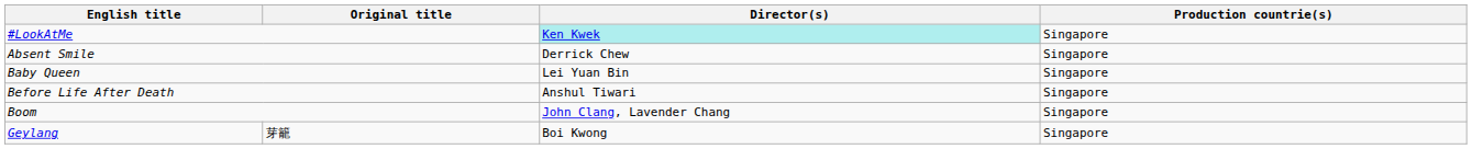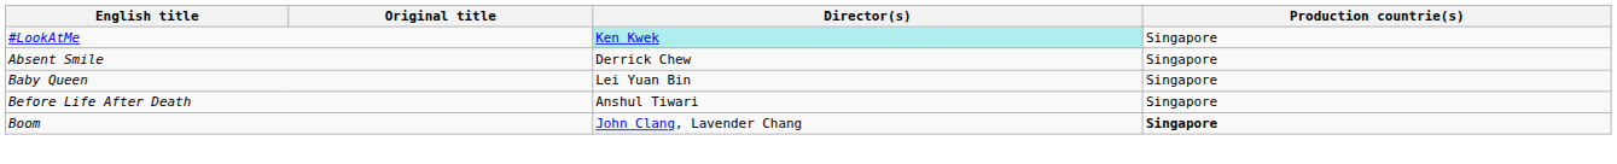 <table class="sortable wikitable" style="width:100%; margin-bottom:4px">
 <tr>
 <th scope="col">English title</th>
 <th scope="col">Original title</th>
 <th scope="col">Director(s)</th>
 <th scope="col">Production countrie(s)</th>
 </tr>
 <tr>
 <td colspan="2"><em><a href='#'>#LookAtMe</a></em></td>
 <td style="background: paleturquoise;"><a href='#'>Ken Kwek</a></td>
 <td>Singapore</td>
 </tr>
 <tr>
 <td colspan="2"><em>Absent Smile</em></td>
 <td>Derrick Chew</td>
 <td>Singapore</td>
 </tr>
 <tr>
 <td colspan="2"><em>Baby Queen</em></td>
 <td>Lei Yuan Bin</td>
 <td>Singapore</td>
 </tr>
 <tr>
 <td colspan="2"><em>Before Life After Death</em></td>
 <td>Anshul Tiwari</td>
 <td>Singapore</td>
 </tr>
 <tr>
 <td colspan="2"><em>Boom</em></td>
 <td><a href='#'>John Clang</a>, Lavender Chang</td>
-<td>Singapore</td>
-</tr>
-<tr>
-<td><em><a href='#'>Geylang</a></em></td>
-<td>芽籠</td>
-<td>Boi Kwong</td>
-<td>Singapore</td>
+<td><strong>Singapore</strong></td>
 </tr>
 </table>
